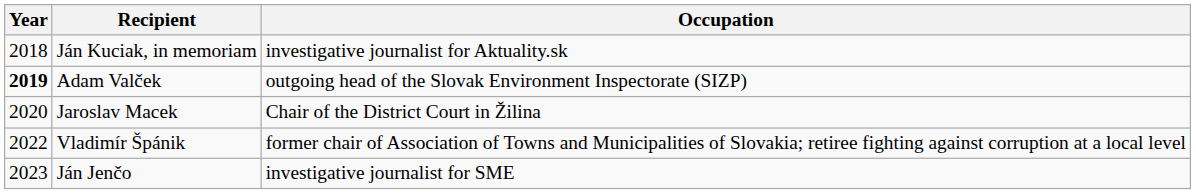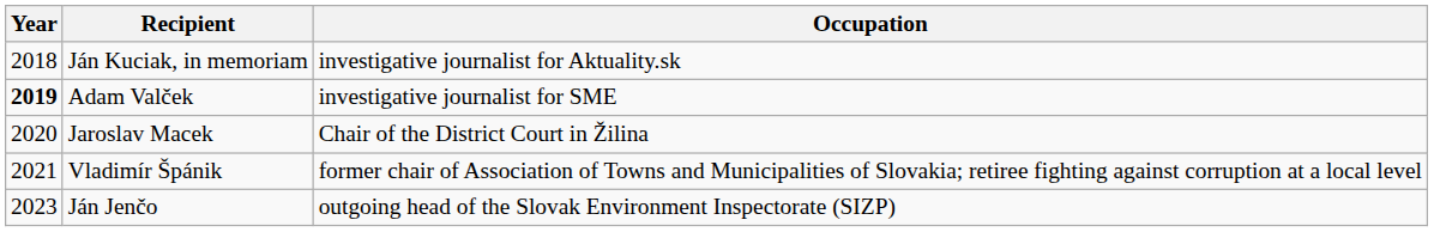 <table class="wikitable">
 <tr>
 <th>Year</th>
 <th>Recipient</th>
 <th>Occupation</th>
 </tr>
 <tr>
 <td>2018</td>
 <td>Ján Kuciak, in memoriam</td>
 <td>investigative journalist for Aktuality.sk</td>
 </tr>
 <tr>
 <td><strong>2019</strong></td>
 <td>Adam Valček</td>
-<td>outgoing head of the Slovak Environment Inspectorate (SIZP)</td>
+<td>investigative journalist for SME</td>
 </tr>
 <tr>
 <td>2020</td>
 <td>Jaroslav Macek</td>
 <td>Chair of the District Court in Žilina</td>
 </tr>
 <tr>
-<td>2022</td>
+<td>2021</td>
 <td>Vladimír Špánik</td>
 <td>former chair of Association of Towns and Municipalities of Slovakia; retiree fighting against corruption at a local level</td>
 </tr>
 <tr>
 <td>2023</td>
 <td>Ján Jenčo</td>
-<td>investigative journalist for SME</td>
+<td>outgoing head of the Slovak Environment Inspectorate (SIZP)</td>
 </tr>
 </table>
